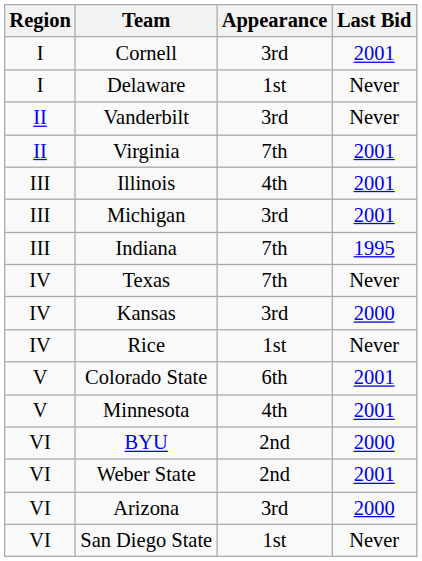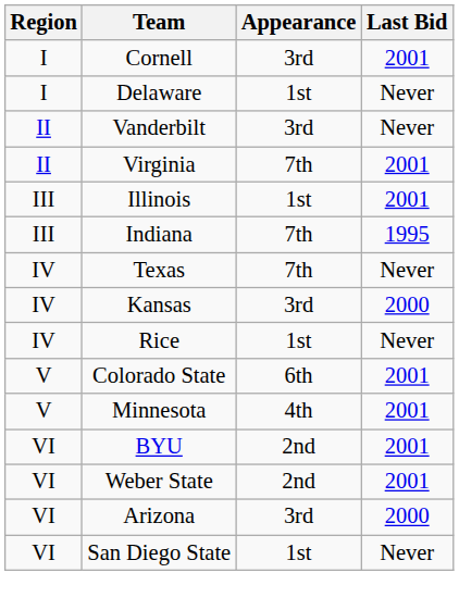 <table class="wikitable sortable" style="text-align:center">
 <tr>
 <th>Region</th>
 <th>Team</th>
 <th>Appearance</th>
 <th>Last Bid</th>
 </tr>
 <tr>
 <td>I</td>
 <td>Cornell</td>
 <td>3rd</td>
 <td><a href='#'>2001</a></td>
 </tr>
 <tr>
 <td>I</td>
 <td>Delaware</td>
 <td>1st</td>
 <td>Never</td>
 </tr>
 <tr>
 <td><a href='#'>II</a></td>
 <td>Vanderbilt</td>
 <td>3rd</td>
 <td>Never</td>
 </tr>
 <tr>
 <td><a href='#'>II</a></td>
 <td>Virginia</td>
 <td>7th</td>
 <td><a href='#'>2001</a></td>
 </tr>
 <tr>
 <td>III</td>
 <td>Illinois</td>
-<td>4th</td>
-<td><a href='#'>2001</a></td>
-</tr>
-<tr>
-<td>III</td>
-<td>Michigan</td>
-<td>3rd</td>
+<td>1st</td>
 <td><a href='#'>2001</a></td>
 </tr>
 <tr>
 <td>III</td>
 <td>Indiana</td>
 <td>7th</td>
 <td><a href='#'>1995</a></td>
 </tr>
 <tr>
 <td>IV</td>
 <td>Texas</td>
 <td>7th</td>
 <td>Never</td>
 </tr>
 <tr>
 <td>IV</td>
 <td>Kansas</td>
 <td>3rd</td>
 <td><a href='#'>2000</a></td>
 </tr>
 <tr>
 <td>IV</td>
 <td>Rice</td>
 <td>1st</td>
 <td>Never</td>
 </tr>
 <tr>
 <td>V</td>
 <td>Colorado State</td>
 <td>6th</td>
 <td><a href='#'>2001</a></td>
 </tr>
 <tr>
 <td>V</td>
 <td>Minnesota</td>
 <td>4th</td>
 <td><a href='#'>2001</a></td>
 </tr>
 <tr>
 <td>VI</td>
 <td><a href='#'>BYU</a></td>
 <td>2nd</td>
-<td><a href='#'>2000</a></td>
+<td><a href='#'>2001</a></td>
 </tr>
 <tr>
 <td>VI</td>
 <td>Weber State</td>
 <td>2nd</td>
 <td><a href='#'>2001</a></td>
 </tr>
 <tr>
 <td>VI</td>
 <td>Arizona</td>
 <td>3rd</td>
 <td><a href='#'>2000</a></td>
 </tr>
 <tr>
 <td>VI</td>
 <td>San Diego State</td>
 <td>1st</td>
 <td>Never</td>
 </tr>
 </table>
